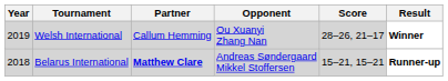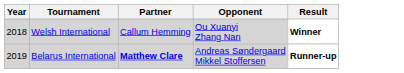 <table class="sortable wikitable" style="font-size: 90%;">
 <tr>
 <th>Year</th>
 <th>Tournament</th>
 <th>Partner</th>
 <th>Opponent</th>
-<th>Score</th>
 <th>Result</th>
 </tr>
 <tr style="background:#D5D5D5">
-<td align="center">2019</td>
+<td align="center">2018</td>
 <td align="left"><a href='#'>Welsh International</a></td>
 <td align="left"> <a href='#'>Callum Hemming</a></td>
 <td align="left"> <a href='#'>Ou Xuanyi</a><br> <a href='#'>Zhang Nan</a></td>
-<td align="left">28–26, 21–17</td>
 <td style="text-align:left; background:white"> <strong>Winner</strong></td>
 </tr>
 <tr style="background:#D5D5D5">
-<td align="center">2018</td>
+<td align="center">2019</td>
 <td align="left"><a href='#'>Belarus International</a></td>
 <td align="left"><strong> <a href='#'>Matthew Clare</a></strong></td>
 <td align="left"> <a href='#'>Andreas Søndergaard</a><br> <a href='#'>Mikkel Stoffersen</a></td>
-<td align="left">15–21, 15–21</td>
 <td style="text-align:left; background:white"> <strong>Runner-up</strong></td>
 </tr>
 </table>
